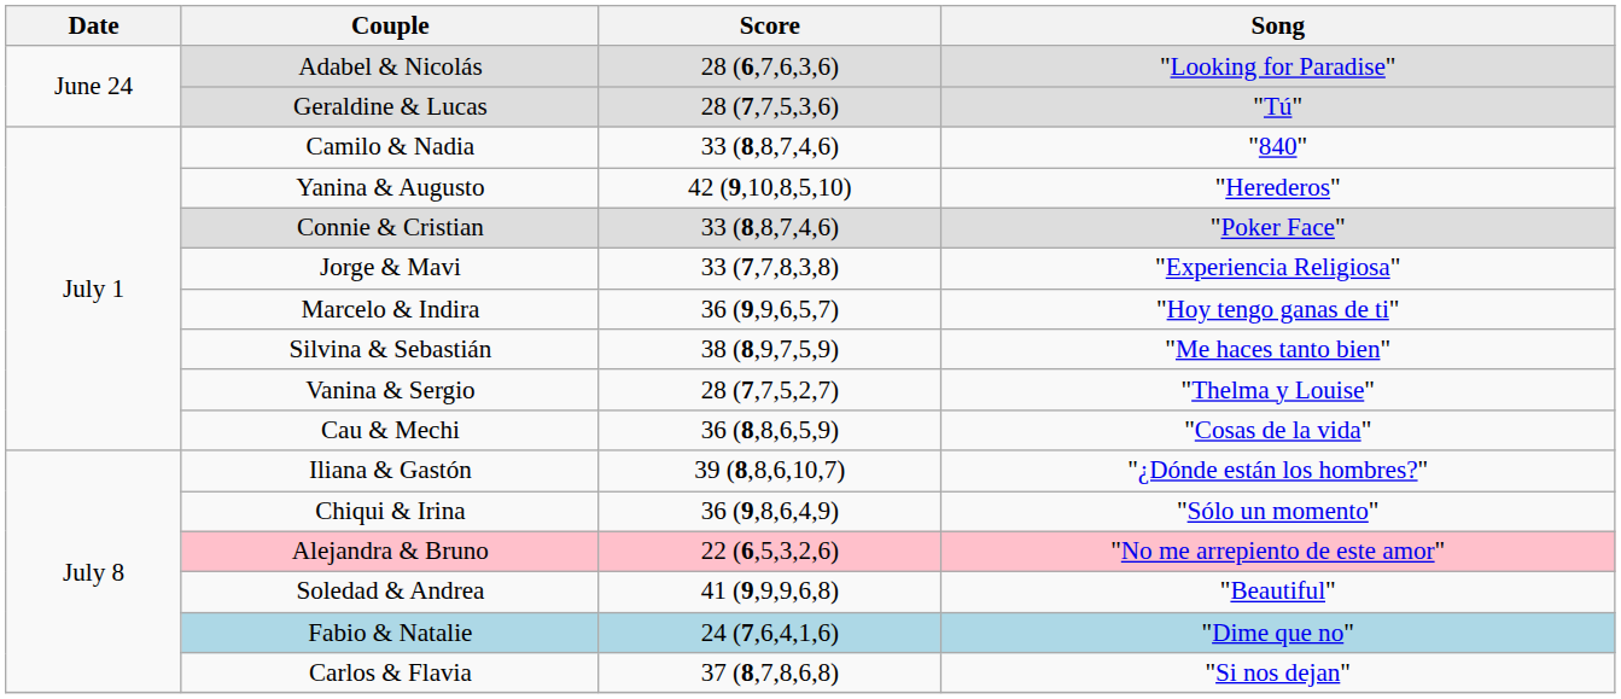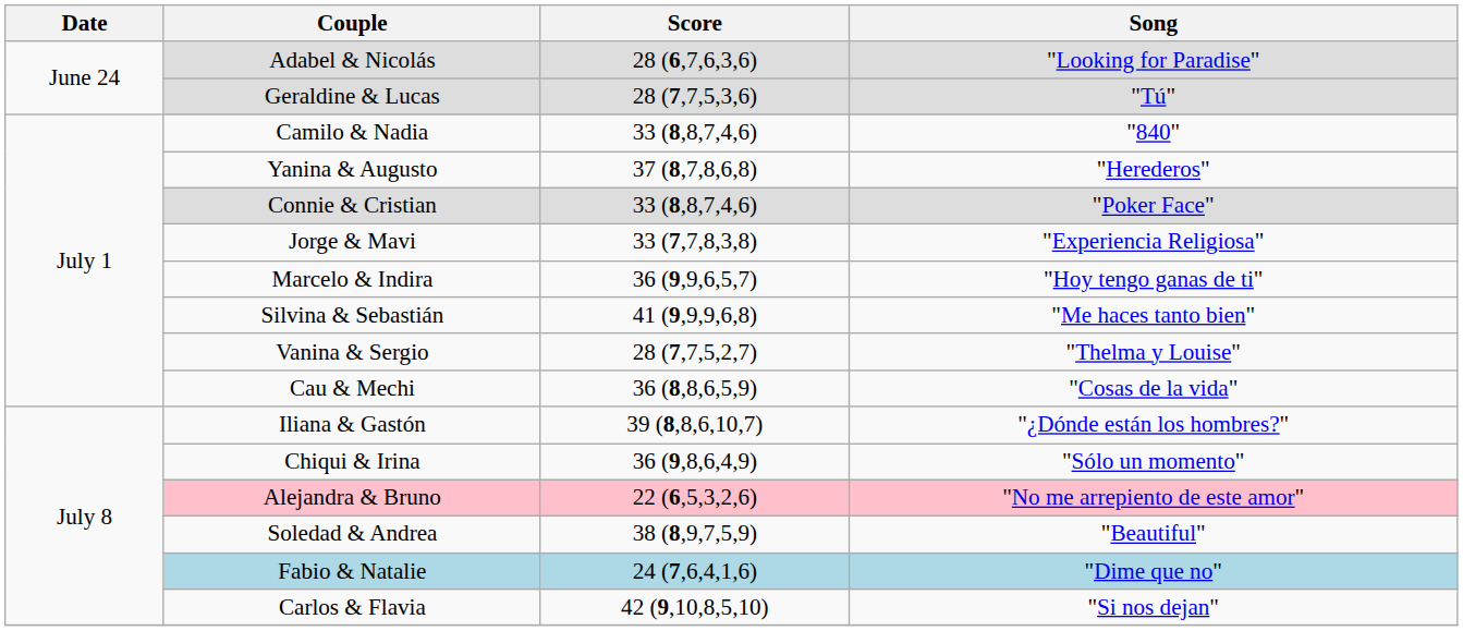 <table class="wikitable" style="width:80%; text-align:center;">
 <tr>
 <th>Date</th>
 <th>Couple</th>
 <th>Score</th>
 <th>Song </th>
 </tr>
 <tr>
 <td rowspan=2>June 24</td>
 <td style="background:#ddd;">Adabel & Nicolás</td>
 <td style="background:#ddd;">28 (<strong>6</strong>,7,6,3,6)</td>
 <td style="background:#ddd;">"<a href='#'>Looking for Paradise</a>" </td>
 </tr>
 <tr style="background:#dddddd;">
 <td>Geraldine & Lucas</td>
 <td>28 (<strong>7</strong>,7,5,3,6)</td>
 <td>"<a href='#'>Tú</a>" </td>
 </tr>
 <tr>
 <td rowspan=8>July 1</td>
 <td>Camilo & Nadia</td>
 <td>33 (<strong>8</strong>,8,7,4,6)</td>
 <td>"<a href='#'>840</a>" </td>
 </tr>
 <tr>
 <td>Yanina & Augusto</td>
-<td>42 (<strong>9</strong>,10,8,5,10)</td>
+<td>37 (<strong>8</strong>,7,8,6,8)</td>
 <td>"<a href='#'>Herederos</a>" </td>
 </tr>
 <tr style="background:#dddddd;">
 <td>Connie & Cristian</td>
 <td>33 (<strong>8</strong>,8,7,4,6)</td>
 <td>"<a href='#'>Poker Face</a>" </td>
 </tr>
 <tr>
 <td>Jorge & Mavi</td>
 <td>33 (<strong>7</strong>,7,8,3,8)</td>
 <td>"<a href='#'>Experiencia Religiosa</a>" </td>
 </tr>
 <tr>
 <td>Marcelo & Indira</td>
 <td>36 (<strong>9</strong>,9,6,5,7)</td>
 <td>"<a href='#'>Hoy tengo ganas de ti</a>" </td>
 </tr>
 <tr>
 <td>Silvina & Sebastián</td>
-<td>38 (<strong>8</strong>,9,7,5,9)</td>
+<td>41 (<strong>9</strong>,9,9,6,8)</td>
 <td>"<a href='#'>Me haces tanto bien</a>" </td>
 </tr>
 <tr>
 <td>Vanina & Sergio</td>
 <td>28 (<strong>7</strong>,7,5,2,7)</td>
 <td>"<a href='#'>Thelma y Louise</a>" </td>
 </tr>
 <tr>
 <td>Cau & Mechi</td>
 <td>36 (<strong>8</strong>,8,6,5,9)</td>
 <td>"<a href='#'>Cosas de la vida</a>" </td>
 </tr>
 <tr>
 <td rowspan=6>July 8</td>
 <td>Iliana & Gastón</td>
 <td>39 (<strong>8</strong>,8,6,10,7)</td>
 <td>"<a href='#'>¿Dónde están los hombres?</a>" </td>
 </tr>
 <tr>
 <td>Chiqui & Irina</td>
 <td>36 (<strong>9</strong>,8,6,4,9)</td>
 <td>"<a href='#'>Sólo un momento</a>" </td>
 </tr>
 <tr style="background:pink;">
 <td>Alejandra & Bruno</td>
 <td>22 (<strong>6</strong>,5,3,2,6)</td>
 <td>"<a href='#'>No me arrepiento de este amor</a>" </td>
 </tr>
 <tr>
 <td>Soledad & Andrea</td>
-<td>41 (<strong>9</strong>,9,9,6,8)</td>
+<td>38 (<strong>8</strong>,9,7,5,9)</td>
 <td>"<a href='#'>Beautiful</a>" </td>
 </tr>
 <tr style="background:lightblue;">
 <td>Fabio & Natalie</td>
 <td>24 (<strong>7</strong>,6,4,1,6)</td>
 <td>"<a href='#'>Dime que no</a>" </td>
 </tr>
 <tr>
 <td>Carlos & Flavia</td>
-<td>37 (<strong>8</strong>,7,8,6,8)</td>
+<td>42 (<strong>9</strong>,10,8,5,10)</td>
 <td>"<a href='#'>Si nos dejan</a>" </td>
 </tr>
 <tr>
 </tr>
 </table>
